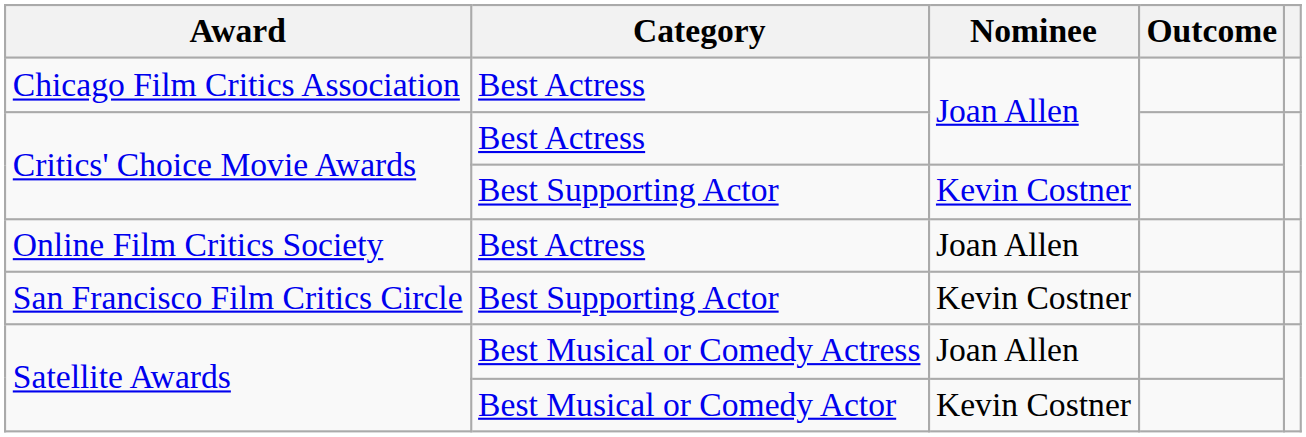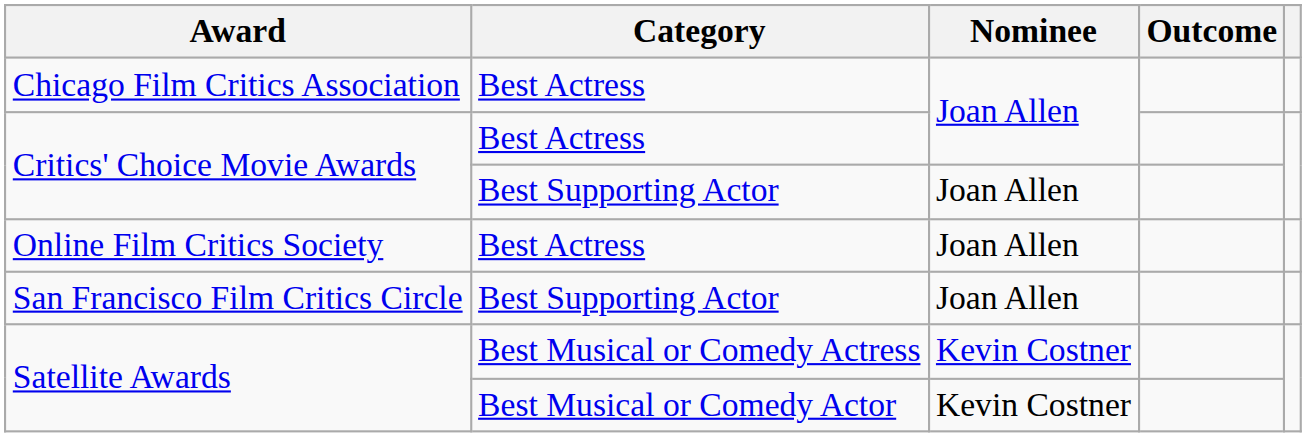 <table class="wikitable plainrowheaders sortable">
 <tr>
 <th>Award</th>
 <th>Category</th>
 <th>Nominee</th>
 <th>Outcome</th>
 <th></th>
 </tr>
 <tr>
 <td><a href='#'>Chicago Film Critics Association</a></td>
 <td><a href='#'>Best Actress</a></td>
 <td rowspan="2"><a href='#'>Joan Allen</a></td>
 <td></td>
 <td></td>
 </tr>
 <tr>
 <td rowspan="2"><a href='#'>Critics' Choice Movie Awards</a></td>
 <td><a href='#'>Best Actress</a></td>
 <td></td>
 <td rowspan="2"></td>
 </tr>
 <tr>
 <td><a href='#'>Best Supporting Actor</a></td>
-<td><a href='#'>Kevin Costner</a></td>
+<td>Joan Allen</td>
 <td></td>
 </tr>
 <tr>
 <td><a href='#'>Online Film Critics Society</a></td>
 <td><a href='#'>Best Actress</a></td>
 <td>Joan Allen</td>
 <td></td>
 <td></td>
 </tr>
 <tr>
 <td><a href='#'>San Francisco Film Critics Circle</a></td>
 <td><a href='#'>Best Supporting Actor</a></td>
-<td>Kevin Costner</td>
+<td>Joan Allen</td>
 <td></td>
 <td></td>
 </tr>
 <tr>
 <td rowspan="2"><a href='#'>Satellite Awards</a></td>
 <td><a href='#'>Best Musical or Comedy Actress</a></td>
-<td>Joan Allen</td>
+<td><a href='#'>Kevin Costner</a></td>
 <td></td>
 <td rowspan="2"  align="center"></td>
 </tr>
 <tr>
 <td><a href='#'>Best Musical or Comedy Actor</a></td>
 <td>Kevin Costner</td>
 <td></td>
 </tr>
 </table>
